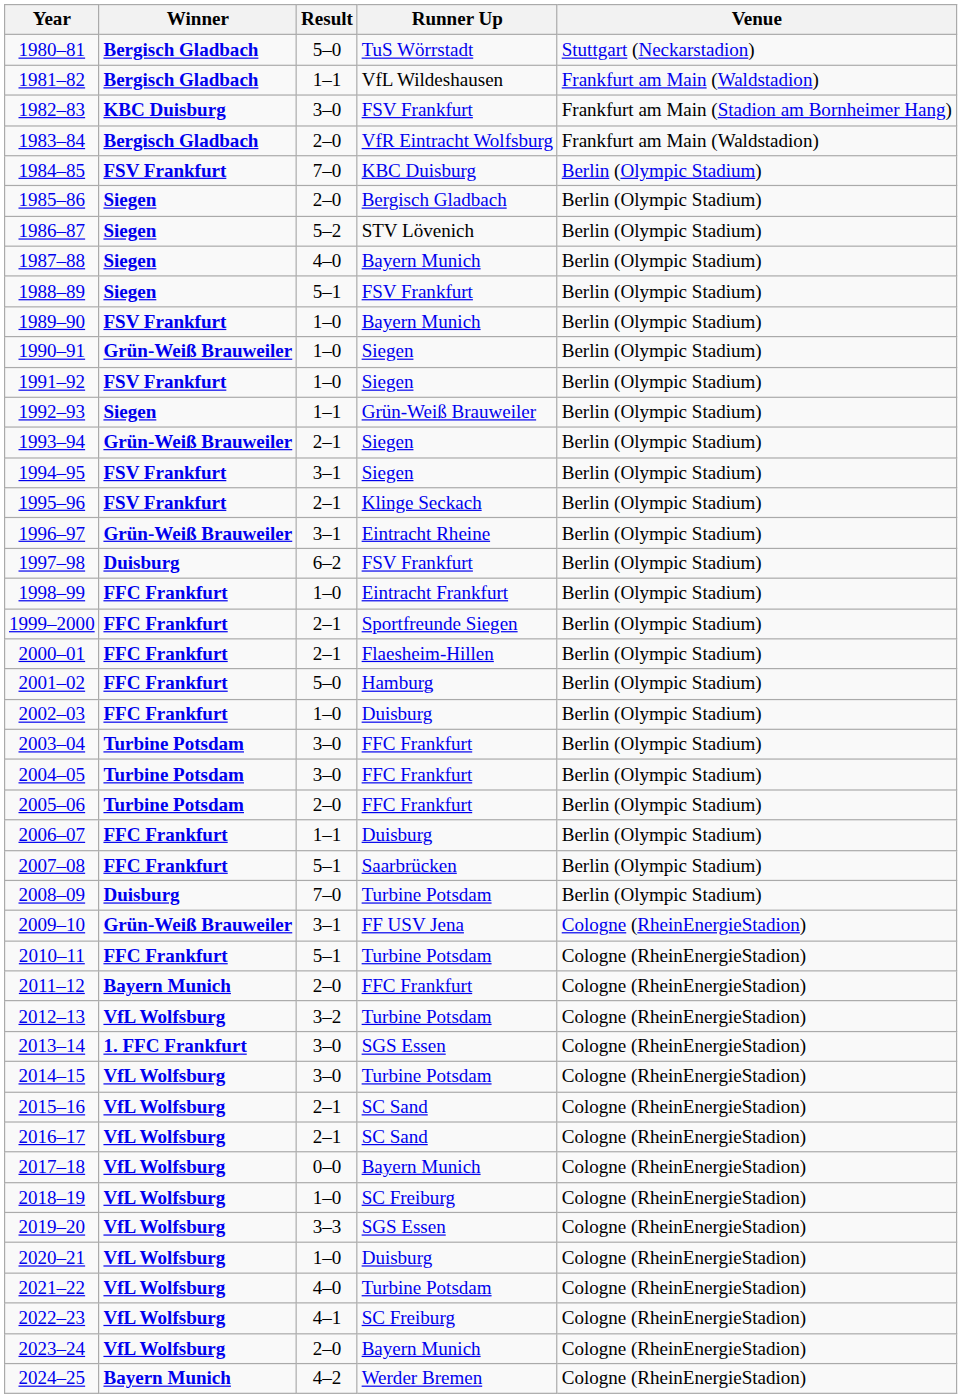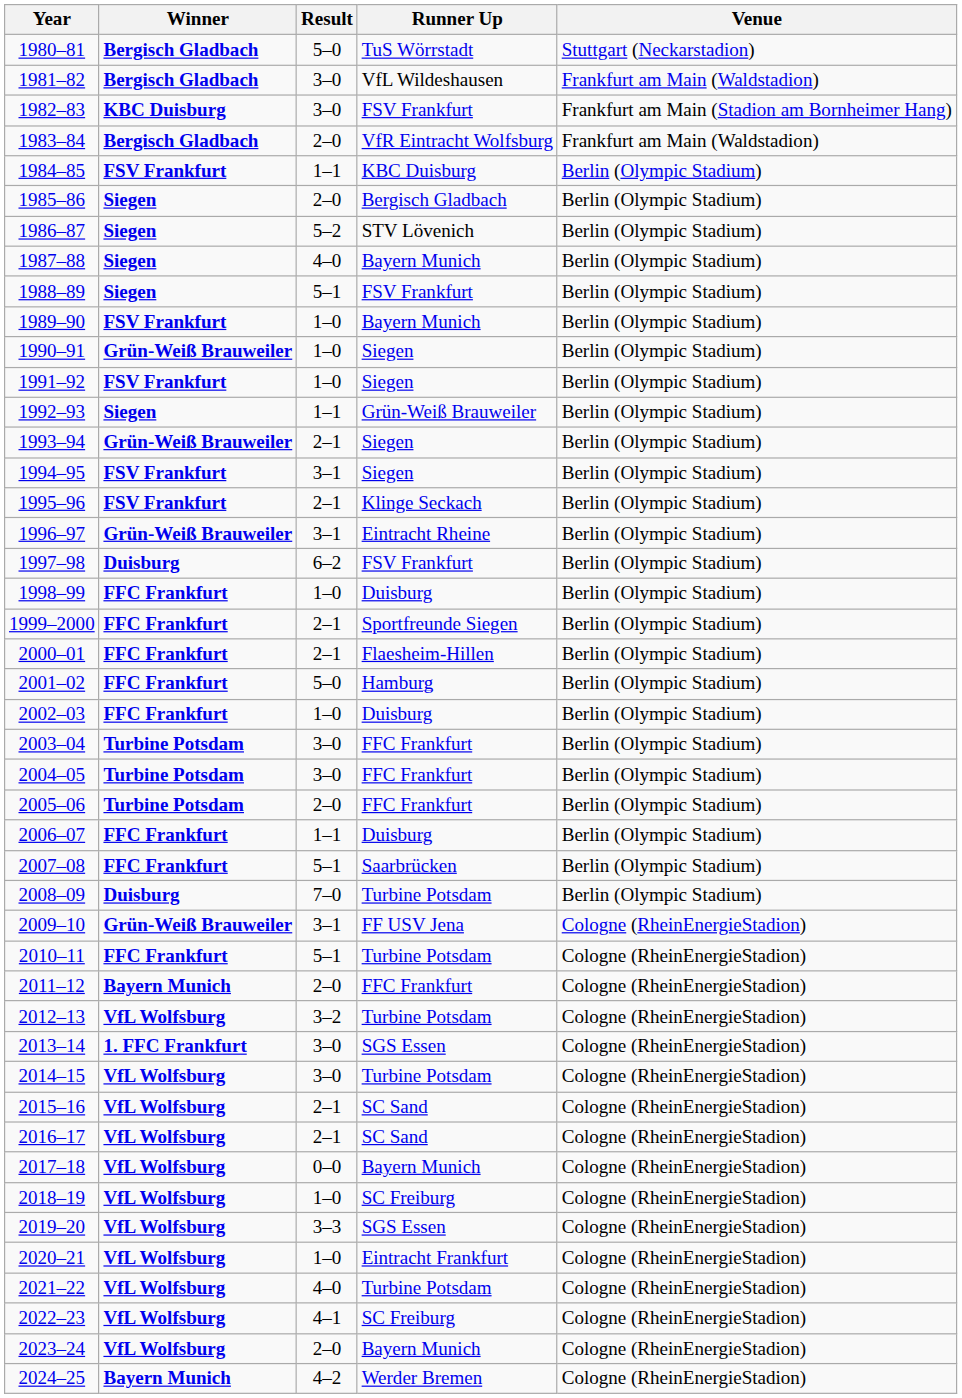 <table class="sortable wikitable">
 <tr>
 <th>Year</th>
 <th>Winner</th>
 <th>Result</th>
 <th>Runner Up</th>
 <th>Venue</th>
 </tr>
 <tr>
 <td align=center><a href='#'>1980–81</a></td>
 <td><strong><a href='#'>Bergisch Gladbach</a></strong></td>
 <td align=center>5–0</td>
 <td><a href='#'>TuS Wörrstadt</a></td>
 <td><a href='#'>Stuttgart</a> (<a href='#'>Neckarstadion</a>)</td>
 </tr>
 <tr>
 <td align=center><a href='#'>1981–82</a></td>
 <td><strong><a href='#'>Bergisch Gladbach</a></strong></td>
-<td align=center>1–1 </td>
+<td align=center>3–0</td>
 <td>VfL Wildeshausen</td>
 <td><a href='#'>Frankfurt am Main</a> (<a href='#'>Waldstadion</a>)</td>
 </tr>
 <tr>
 <td align=center><a href='#'>1982–83</a></td>
 <td><strong><a href='#'>KBC Duisburg</a></strong></td>
 <td align=center>3–0</td>
 <td><a href='#'>FSV Frankfurt</a></td>
 <td>Frankfurt am Main (<a href='#'>Stadion am Bornheimer Hang</a>)</td>
 </tr>
 <tr>
 <td align=center><a href='#'>1983–84</a></td>
 <td><strong><a href='#'>Bergisch Gladbach</a></strong></td>
 <td align=center>2–0</td>
 <td><a href='#'>VfR Eintracht Wolfsburg</a></td>
 <td>Frankfurt am Main (Waldstadion)</td>
 </tr>
 <tr>
 <td align=center><a href='#'>1984–85</a></td>
 <td><strong><a href='#'>FSV Frankfurt</a></strong></td>
-<td align=center>7–0</td>
+<td align=center>1–1  </td>
 <td><a href='#'>KBC Duisburg</a></td>
 <td><a href='#'>Berlin</a> (<a href='#'>Olympic Stadium</a>)</td>
 </tr>
 <tr>
 <td align=center><a href='#'>1985–86</a></td>
 <td><strong><a href='#'>Siegen</a></strong></td>
 <td align=center>2–0</td>
 <td><a href='#'>Bergisch Gladbach</a></td>
 <td>Berlin (Olympic Stadium)</td>
 </tr>
 <tr>
 <td align=center><a href='#'>1986–87</a></td>
 <td><strong><a href='#'>Siegen</a></strong></td>
 <td align=center>5–2</td>
 <td>STV Lövenich</td>
 <td>Berlin (Olympic Stadium)</td>
 </tr>
 <tr>
 <td align=center><a href='#'>1987–88</a></td>
 <td><strong><a href='#'>Siegen</a></strong></td>
 <td align=center>4–0</td>
 <td><a href='#'>Bayern Munich</a></td>
 <td>Berlin (Olympic Stadium)</td>
 </tr>
 <tr>
 <td align=center><a href='#'>1988–89</a></td>
 <td><strong><a href='#'>Siegen</a></strong></td>
 <td align=center>5–1</td>
 <td><a href='#'>FSV Frankfurt</a></td>
 <td>Berlin (Olympic Stadium)</td>
 </tr>
 <tr>
 <td align=center><a href='#'>1989–90</a></td>
 <td><strong><a href='#'>FSV Frankfurt</a></strong></td>
 <td align=center>1–0</td>
 <td><a href='#'>Bayern Munich</a></td>
 <td>Berlin (Olympic Stadium)</td>
 </tr>
 <tr>
 <td align=center><a href='#'>1990–91</a></td>
 <td><strong><a href='#'>Grün-Weiß Brauweiler</a></strong></td>
 <td align=center>1–0</td>
 <td><a href='#'>Siegen</a></td>
 <td>Berlin (Olympic Stadium)</td>
 </tr>
 <tr>
 <td align=center><a href='#'>1991–92</a></td>
 <td><strong><a href='#'>FSV Frankfurt</a></strong></td>
 <td align=center>1–0</td>
 <td><a href='#'>Siegen</a></td>
 <td>Berlin (Olympic Stadium)</td>
 </tr>
 <tr>
 <td align=center><a href='#'>1992–93</a></td>
 <td><strong><a href='#'>Siegen</a></strong></td>
 <td align=center>1–1  </td>
 <td><a href='#'>Grün-Weiß Brauweiler</a></td>
 <td>Berlin (Olympic Stadium)</td>
 </tr>
 <tr>
 <td align=center><a href='#'>1993–94</a></td>
 <td><strong><a href='#'>Grün-Weiß Brauweiler</a></strong></td>
 <td align=center>2–1</td>
 <td><a href='#'>Siegen</a></td>
 <td>Berlin (Olympic Stadium)</td>
 </tr>
 <tr>
 <td align=center><a href='#'>1994–95</a></td>
 <td><strong><a href='#'>FSV Frankfurt</a></strong></td>
 <td align=center>3–1</td>
 <td><a href='#'>Siegen</a></td>
 <td>Berlin (Olympic Stadium)</td>
 </tr>
 <tr>
 <td align=center><a href='#'>1995–96</a></td>
 <td><strong><a href='#'>FSV Frankfurt</a></strong></td>
 <td align=center>2–1</td>
 <td><a href='#'>Klinge Seckach</a></td>
 <td>Berlin (Olympic Stadium)</td>
 </tr>
 <tr>
 <td align=center><a href='#'>1996–97</a></td>
 <td><strong><a href='#'>Grün-Weiß Brauweiler</a></strong></td>
 <td align=center>3–1</td>
 <td><a href='#'>Eintracht Rheine</a></td>
 <td>Berlin (Olympic Stadium)</td>
 </tr>
 <tr>
 <td align=center><a href='#'>1997–98</a></td>
 <td><strong><a href='#'>Duisburg</a></strong></td>
 <td align=center>6–2</td>
 <td><a href='#'>FSV Frankfurt</a></td>
 <td>Berlin (Olympic Stadium)</td>
 </tr>
 <tr>
 <td align=center><a href='#'>1998–99</a></td>
 <td><strong><a href='#'>FFC Frankfurt</a></strong></td>
 <td align=center>1–0</td>
-<td><a href='#'>Eintracht Frankfurt</a></td>
+<td><a href='#'>Duisburg</a></td>
 <td>Berlin (Olympic Stadium)</td>
 </tr>
 <tr>
 <td align=center><a href='#'>1999–2000</a></td>
 <td><strong><a href='#'>FFC Frankfurt</a></strong></td>
 <td align=center>2–1</td>
 <td><a href='#'>Sportfreunde Siegen</a></td>
 <td>Berlin (Olympic Stadium)</td>
 </tr>
 <tr>
 <td align=center><a href='#'>2000–01</a></td>
 <td><strong><a href='#'>FFC Frankfurt</a></strong></td>
 <td align=center>2–1</td>
 <td><a href='#'>Flaesheim-Hillen</a></td>
 <td>Berlin (Olympic Stadium)</td>
 </tr>
 <tr>
 <td align=center><a href='#'>2001–02</a></td>
 <td><strong><a href='#'>FFC Frankfurt</a></strong></td>
 <td align=center>5–0</td>
 <td><a href='#'>Hamburg</a></td>
 <td>Berlin (Olympic Stadium)</td>
 </tr>
 <tr>
 <td align=center><a href='#'>2002–03</a></td>
 <td><strong><a href='#'>FFC Frankfurt</a></strong></td>
 <td align=center>1–0</td>
 <td><a href='#'>Duisburg</a></td>
 <td>Berlin (Olympic Stadium)</td>
 </tr>
 <tr>
 <td align=center><a href='#'>2003–04</a></td>
 <td><strong><a href='#'>Turbine Potsdam</a></strong></td>
 <td align=center>3–0</td>
 <td><a href='#'>FFC Frankfurt</a></td>
 <td>Berlin (Olympic Stadium)</td>
 </tr>
 <tr>
 <td align=center><a href='#'>2004–05</a></td>
 <td><strong><a href='#'>Turbine Potsdam</a></strong></td>
 <td align=center>3–0</td>
 <td><a href='#'>FFC Frankfurt</a></td>
 <td>Berlin (Olympic Stadium)</td>
 </tr>
 <tr>
 <td align=center><a href='#'>2005–06</a></td>
 <td><strong><a href='#'>Turbine Potsdam</a></strong></td>
 <td align=center>2–0</td>
 <td><a href='#'>FFC Frankfurt</a></td>
 <td>Berlin (Olympic Stadium)</td>
 </tr>
 <tr>
 <td align=center><a href='#'>2006–07</a></td>
 <td><strong><a href='#'>FFC Frankfurt</a></strong></td>
 <td align=center>1–1 </td>
 <td><a href='#'>Duisburg</a></td>
 <td>Berlin (Olympic Stadium)</td>
 </tr>
 <tr>
 <td align=center><a href='#'>2007–08</a></td>
 <td><strong><a href='#'>FFC Frankfurt</a></strong></td>
 <td align=center>5–1</td>
 <td><a href='#'>Saarbrücken</a></td>
 <td>Berlin (Olympic Stadium)</td>
 </tr>
 <tr>
 <td align=center><a href='#'>2008–09</a></td>
 <td><strong><a href='#'>Duisburg</a></strong></td>
 <td align=center>7–0</td>
 <td><a href='#'>Turbine Potsdam</a></td>
 <td>Berlin (Olympic Stadium)</td>
 </tr>
 <tr>
 <td align=center><a href='#'>2009–10</a></td>
 <td><strong><a href='#'>Grün-Weiß Brauweiler</a></strong></td>
 <td align=center>3–1</td>
 <td><a href='#'>FF USV Jena</a></td>
 <td><a href='#'>Cologne</a> (<a href='#'>RheinEnergieStadion</a>)</td>
 </tr>
 <tr>
 <td align=center><a href='#'>2010–11</a></td>
 <td><strong><a href='#'>FFC Frankfurt</a></strong></td>
 <td align=center>5–1</td>
 <td><a href='#'>Turbine Potsdam</a></td>
 <td>Cologne (RheinEnergieStadion)</td>
 </tr>
 <tr>
 <td align=center><a href='#'>2011–12</a></td>
 <td><strong><a href='#'>Bayern Munich</a></strong></td>
 <td align=center>2–0</td>
 <td><a href='#'>FFC Frankfurt</a></td>
 <td>Cologne (RheinEnergieStadion)</td>
 </tr>
 <tr>
 <td align=center><a href='#'>2012–13</a></td>
 <td><strong><a href='#'>VfL Wolfsburg</a></strong></td>
 <td align=center>3–2</td>
 <td><a href='#'>Turbine Potsdam</a></td>
 <td>Cologne (RheinEnergieStadion)</td>
 </tr>
 <tr>
 <td align=center><a href='#'>2013–14</a></td>
 <td><strong><a href='#'>1. FFC Frankfurt</a></strong></td>
 <td align=center>3–0</td>
 <td><a href='#'>SGS Essen</a></td>
 <td>Cologne (RheinEnergieStadion)</td>
 </tr>
 <tr>
 <td align=center><a href='#'>2014–15</a></td>
 <td><strong><a href='#'>VfL Wolfsburg</a></strong></td>
 <td align=center>3–0</td>
 <td><a href='#'>Turbine Potsdam</a></td>
 <td>Cologne (RheinEnergieStadion)</td>
 </tr>
 <tr>
 <td align=center><a href='#'>2015–16</a></td>
 <td><strong><a href='#'>VfL Wolfsburg</a></strong></td>
 <td align=center>2–1</td>
 <td><a href='#'>SC Sand</a></td>
 <td>Cologne (RheinEnergieStadion)</td>
 </tr>
 <tr>
 <td align=center><a href='#'>2016–17</a></td>
 <td><strong><a href='#'>VfL Wolfsburg</a></strong></td>
 <td align=center>2–1</td>
 <td><a href='#'>SC Sand</a></td>
 <td>Cologne (RheinEnergieStadion)</td>
 </tr>
 <tr>
 <td align=center><a href='#'>2017–18</a></td>
 <td><strong><a href='#'>VfL Wolfsburg</a></strong></td>
 <td align=center>0–0  </td>
 <td><a href='#'>Bayern Munich</a></td>
 <td>Cologne (RheinEnergieStadion)</td>
 </tr>
 <tr>
 <td align=center><a href='#'>2018–19</a></td>
 <td><strong><a href='#'>VfL Wolfsburg</a></strong></td>
 <td align=center>1–0</td>
 <td><a href='#'>SC Freiburg</a></td>
 <td>Cologne (RheinEnergieStadion)</td>
 </tr>
 <tr>
 <td align=center><a href='#'>2019–20</a></td>
 <td><strong><a href='#'>VfL Wolfsburg</a></strong></td>
 <td align=center>3–3  </td>
 <td><a href='#'>SGS Essen</a></td>
 <td>Cologne (RheinEnergieStadion)</td>
 </tr>
 <tr>
 <td align=center><a href='#'>2020–21</a></td>
 <td><strong><a href='#'>VfL Wolfsburg</a></strong></td>
 <td align=center>1–0 </td>
-<td><a href='#'>Duisburg</a></td>
+<td><a href='#'>Eintracht Frankfurt</a></td>
 <td>Cologne (RheinEnergieStadion)</td>
 </tr>
 <tr>
 <td align=center><a href='#'>2021–22</a></td>
 <td><strong><a href='#'>VfL Wolfsburg</a></strong></td>
 <td align=center>4–0</td>
 <td><a href='#'>Turbine Potsdam</a></td>
 <td>Cologne (RheinEnergieStadion)</td>
 </tr>
 <tr>
 <td align=center><a href='#'>2022–23</a></td>
 <td><strong><a href='#'>VfL Wolfsburg</a></strong></td>
 <td align=center>4–1</td>
 <td><a href='#'>SC Freiburg</a></td>
 <td>Cologne (RheinEnergieStadion)</td>
 </tr>
 <tr>
 <td align=center><a href='#'>2023–24</a></td>
 <td><strong><a href='#'>VfL Wolfsburg</a></strong></td>
 <td align=center>2–0</td>
 <td><a href='#'>Bayern Munich</a></td>
 <td>Cologne (RheinEnergieStadion)</td>
 </tr>
 <tr>
 <td align=center><a href='#'>2024–25</a></td>
 <td><strong><a href='#'>Bayern Munich</a></strong></td>
 <td align=center>4–2</td>
 <td><a href='#'>Werder Bremen</a></td>
 <td>Cologne (RheinEnergieStadion)</td>
 </tr>
 </table>
